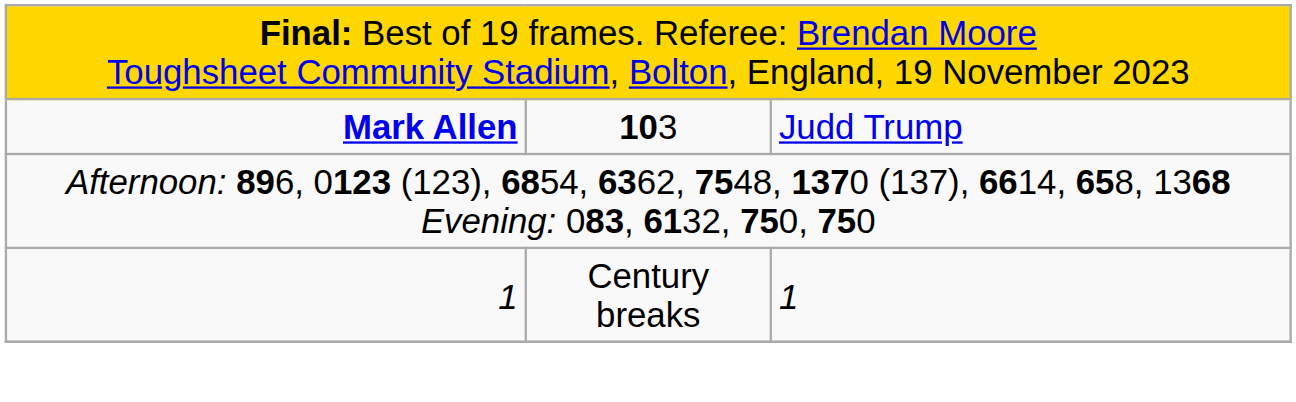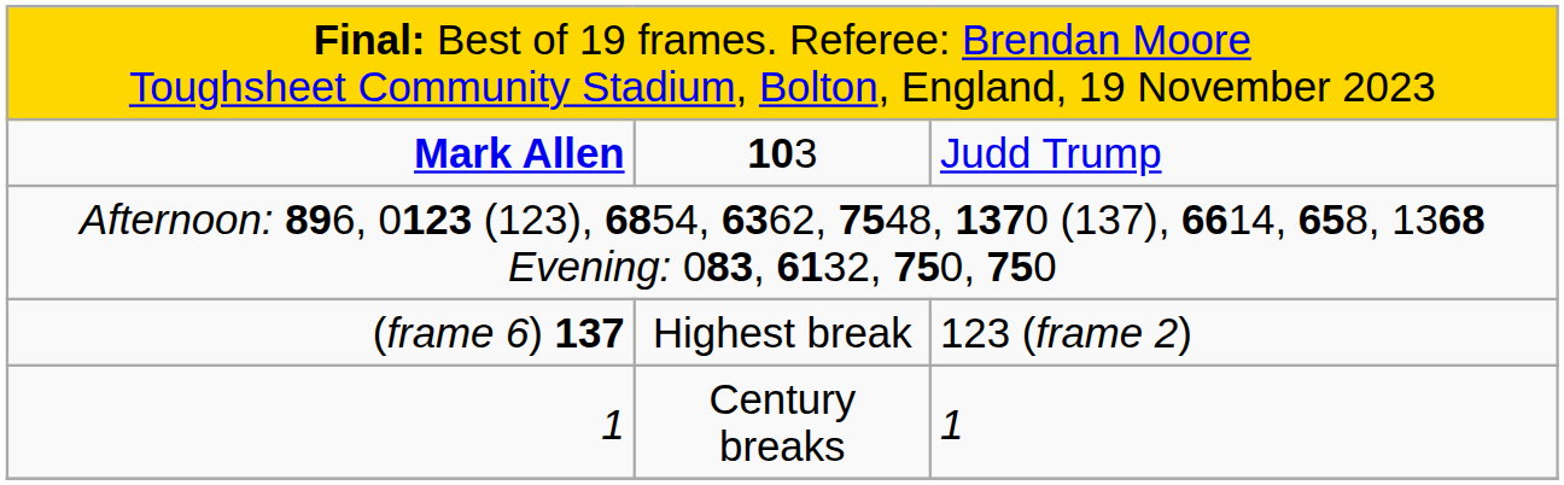 <table class="wikitable" style="font-size: 95%; margin: 1em auto 1em auto;">
 <tr>
 <td colspan="3" align="center" bgcolor="#ffd700"><strong>Final:</strong> Best of 19 frames. Referee: <a href='#'>Brendan Moore</a><br><a href='#'>Toughsheet Community Stadium</a>, <a href='#'>Bolton</a>, England, 19 November 2023</td>
 </tr>
 <tr>
 <td width="220" align="right"><strong><a href='#'>Mark Allen</a></strong> <br></td>
 <td width="100" align="center"><strong>10</strong>3</td>
 <td width="220" align="left"><a href='#'>Judd Trump</a> <br></td>
 </tr>
 <tr>
 <td colspan="3" align="center" style="font-size: 100%"><em>Afternoon:</em> <strong>89</strong>6, 0<strong>123</strong> (123), <strong>68</strong>54, <strong>63</strong>62, <strong>75</strong>48, <strong>137</strong>0 (137), <strong>66</strong>14, <strong>65</strong>8, 13<strong>68</strong><br><em>Evening:</em> 0<strong>83</strong>, <strong>61</strong>32, <strong>75</strong>0, <strong>75</strong>0</td>
 </tr>
 <tr>
+<td align="right">(<em>frame 6</em>) <strong>137</strong></td>
+<td align="center">Highest break</td>
+<td>123 (<em>frame 2</em>)</td>
+</tr>
+<tr>
 <td align="right"><em>1</em></td>
 <td align="center">Century breaks</td>
 <td><em>1</em></td>
 </tr>
 <tr>
 </tr>
 </table>
